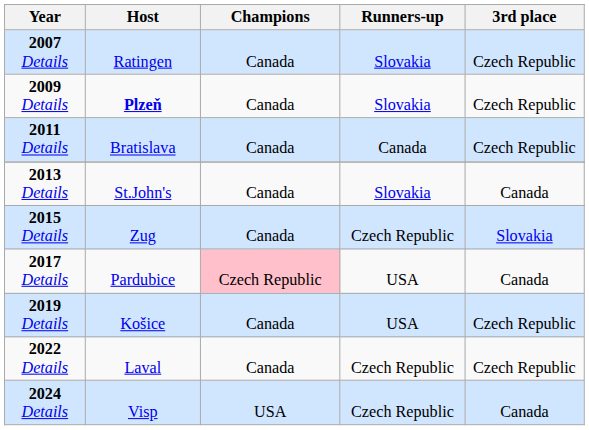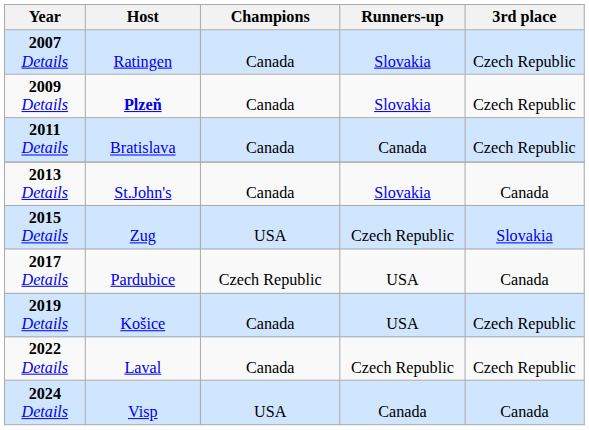 <table class="wikitable" style="font-size:100%; width: 65%; text-align: center;">
 <tr>
 <th width="5%">Year</th>
 <th width="8%">Host</th>
 <th width="10%">Champions</th>
 <th width="10%">Runners-up</th>
 <th width="10%">3rd place</th>
 </tr>
 <tr style="background: #D0E6FF;">
 <td><strong>2007</strong><br><em><a href='#'>Details</a></em></td>
 <td><br><a href='#'>Ratingen</a></td>
 <td><br>Canada   </td>
 <td><br><a href='#'>Slovakia</a>   </td>
 <td><br>Czech Republic   </td>
 </tr>
 <tr>
 <td><strong>2009</strong><br><em><a href='#'>Details</a></em></td>
 <td><strong><br><a href='#'>Plzeň</a></strong></td>
 <td><br>Canada   </td>
 <td><br><a href='#'>Slovakia</a>  </td>
 <td><br>Czech Republic  </td>
 </tr>
 <tr style="background: #D0E6FF;">
 <td><strong>2011</strong><br><em><a href='#'>Details</a></em></td>
 <td><br><a href='#'>Bratislava</a></td>
 <td><br>Canada   </td>
 <td><br>Canada   </td>
 <td><br>Czech Republic   </td>
 </tr>
 <tr>
 </tr>
 <tr>
 <td><strong>2013</strong><br><em><a href='#'>Details</a></em></td>
 <td><br><a href='#'>St.John's</a></td>
 <td><br>Canada   </td>
 <td><br><a href='#'>Slovakia</a>   </td>
 <td><br>Canada   </td>
 </tr>
 <tr>
 </tr>
 <tr style="background: #D0E6FF;">
 <td><strong>2015</strong><br><em><a href='#'>Details</a></em></td>
 <td><br><a href='#'>Zug</a></td>
-<td><br>Canada   </td>
+<td><br>USA   </td>
 <td><br>Czech Republic   </td>
 <td><br><a href='#'>Slovakia</a>   </td>
 </tr>
 <tr>
 <td><strong>2017</strong><br><em><a href='#'>Details</a></em></td>
 <td><br><a href='#'>Pardubice</a></td>
-<td style="background: pink;"><br>Czech Republic   </td>
+<td><br>Czech Republic   </td>
 <td><br>USA   </td>
 <td><br>Canada   </td>
 </tr>
 <tr style="background: #D0E6FF;">
 <td><strong>2019</strong><br><em><a href='#'>Details</a></em></td>
 <td><br><a href='#'>Košice</a></td>
 <td><br>Canada  </td>
 <td><br>USA   </td>
 <td><br>Czech Republic   </td>
 </tr>
 <tr>
 <td><strong>2022</strong><br><em><a href='#'>Details</a></em></td>
 <td><br><a href='#'>Laval</a></td>
 <td><br>Canada   </td>
 <td><br>Czech Republic   </td>
 <td><br>Czech Republic   </td>
 </tr>
 <tr style="background: #D0E6FF;">
 <td><strong>2024</strong><br><em><a href='#'>Details</a></em></td>
 <td><br><a href='#'>Visp</a></td>
 <td><br>USA   </td>
-<td><br>Czech Republic   </td>
+<td><br>Canada   </td>
 <td><br>Canada   </td>
 </tr>
 </table>
